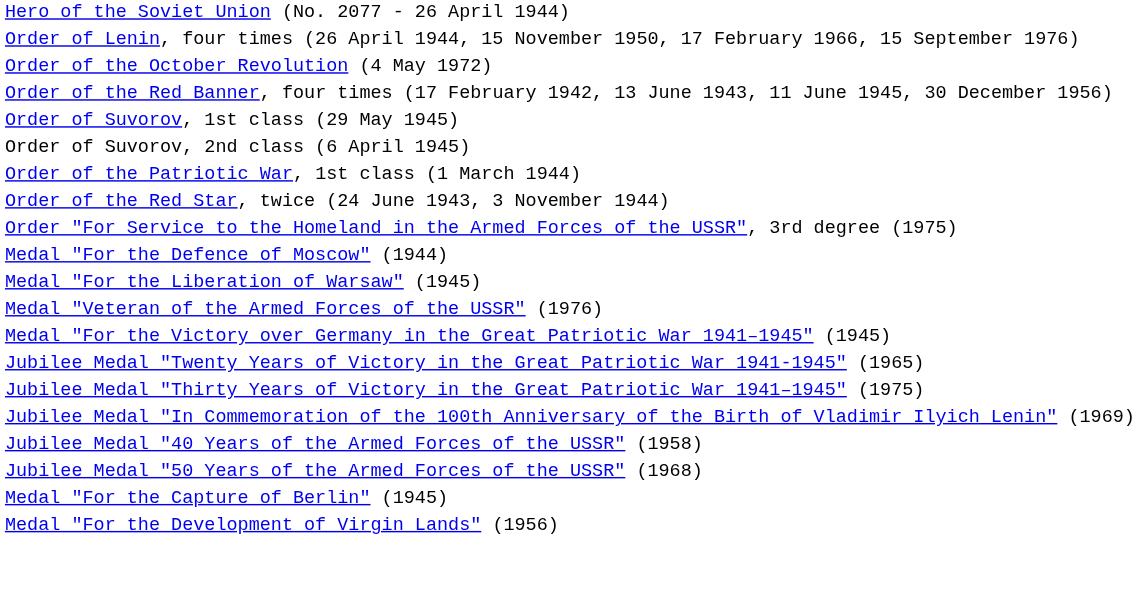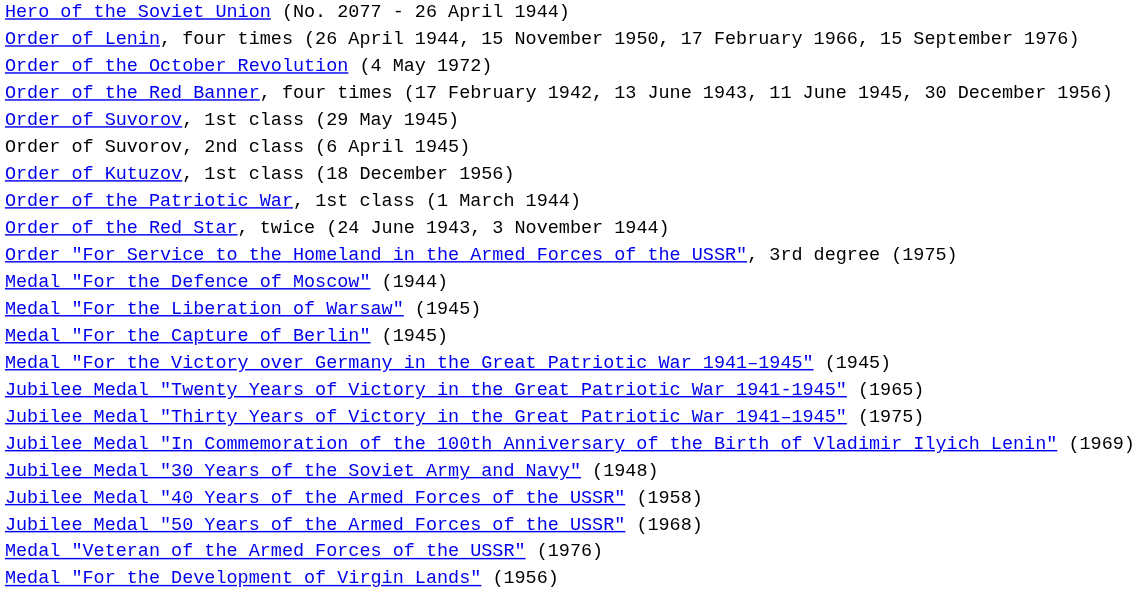 <table>
 <tr>
 <td></td>
 <td><a href='#'>Hero of the Soviet Union</a> (No. 2077 - 26 April 1944)</td>
 </tr>
 <tr>
 <td></td>
 <td><a href='#'>Order of Lenin</a>, four times (26 April 1944, 15 November 1950, 17 February 1966, 15 September 1976)</td>
 </tr>
 <tr>
 <td></td>
 <td><a href='#'>Order of the October Revolution</a> (4 May 1972)</td>
 </tr>
 <tr>
 <td></td>
 <td><a href='#'>Order of the Red Banner</a>, four times (17 February 1942, 13 June 1943, 11 June 1945, 30 December 1956)</td>
 </tr>
 <tr>
 <td></td>
 <td><a href='#'>Order of Suvorov</a>, 1st class (29 May 1945)</td>
 </tr>
 <tr>
 <td></td>
 <td>Order of Suvorov, 2nd class (6 April 1945)</td>
 </tr>
 <tr>
 <td></td>
+<td><a href='#'>Order of Kutuzov</a>, 1st class (18 December 1956)</td>
+</tr>
+<tr>
+<td></td>
 <td><a href='#'>Order of the Patriotic War</a>, 1st class (1 March 1944)</td>
 </tr>
 <tr>
 <td></td>
 <td><a href='#'>Order of the Red Star</a>, twice (24 June 1943, 3 November 1944)</td>
 </tr>
 <tr>
 <td></td>
 <td><a href='#'>Order "For Service to the Homeland in the Armed Forces of the USSR"</a>, 3rd degree (1975)</td>
 </tr>
 <tr>
 <td></td>
 <td><a href='#'>Medal "For the Defence of Moscow"</a> (1944)</td>
 </tr>
 <tr>
 <td></td>
 <td><a href='#'>Medal "For the Liberation of Warsaw"</a> (1945)</td>
 </tr>
 <tr>
 <td></td>
-<td><a href='#'>Medal "Veteran of the Armed Forces of the USSR"</a> (1976)</td>
+<td><a href='#'>Medal "For the Capture of Berlin"</a> (1945)</td>
 </tr>
 <tr>
 <td></td>
 <td><a href='#'>Medal "For the Victory over Germany in the Great Patriotic War 1941–1945"</a> (1945)</td>
 </tr>
 <tr>
 <td></td>
 <td><a href='#'>Jubilee Medal "Twenty Years of Victory in the Great Patriotic War 1941-1945"</a> (1965)</td>
 </tr>
 <tr>
 <td></td>
 <td><a href='#'>Jubilee Medal "Thirty Years of Victory in the Great Patriotic War 1941–1945"</a> (1975)</td>
 </tr>
 <tr>
 <td></td>
 <td><a href='#'>Jubilee Medal "In Commemoration of the 100th Anniversary of the Birth of Vladimir Ilyich Lenin"</a> (1969)</td>
 </tr>
 <tr>
 <td></td>
+<td><a href='#'>Jubilee Medal "30 Years of the Soviet Army and Navy"</a> (1948)</td>
+</tr>
+<tr>
+<td></td>
 <td><a href='#'>Jubilee Medal "40 Years of the Armed Forces of the USSR"</a> (1958)</td>
 </tr>
 <tr>
 <td></td>
 <td><a href='#'>Jubilee Medal "50 Years of the Armed Forces of the USSR"</a> (1968)</td>
 </tr>
 <tr>
 <td></td>
-<td><a href='#'>Medal "For the Capture of Berlin"</a> (1945)</td>
+<td><a href='#'>Medal "Veteran of the Armed Forces of the USSR"</a> (1976)</td>
 </tr>
 <tr>
 <td></td>
 <td><a href='#'>Medal "For the Development of Virgin Lands"</a> (1956)</td>
 </tr>
 <tr>
 </tr>
 </table>
